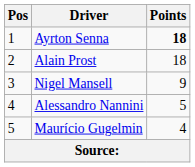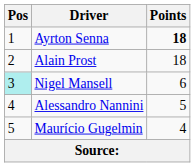 <table class="wikitable" style="font-size: 95%;">
 <tr>
 <th>Pos</th>
 <th>Driver</th>
 <th>Points</th>
 </tr>
 <tr>
 <td>1</td>
 <td> <a href='#'>Ayrton Senna</a></td>
 <td style="text-align:right;"><strong>18</strong></td>
 </tr>
 <tr>
 <td>2</td>
 <td> <a href='#'>Alain Prost</a></td>
 <td style="text-align:right;">18</td>
 </tr>
 <tr>
-<td>3</td>
+<td style="background: paleturquoise;">3</td>
 <td> <a href='#'>Nigel Mansell</a></td>
-<td style="text-align:right;">9</td>
+<td style="text-align:right;">6</td>
 </tr>
 <tr>
 <td>4</td>
 <td> <a href='#'>Alessandro Nannini</a></td>
 <td style="text-align:right;">5</td>
 </tr>
 <tr>
 <td>5</td>
 <td> <a href='#'>Maurício Gugelmin</a></td>
 <td style="text-align:right;">4</td>
 </tr>
 <tr>
 <th colspan=4>Source: </th>
 </tr>
 </table>
